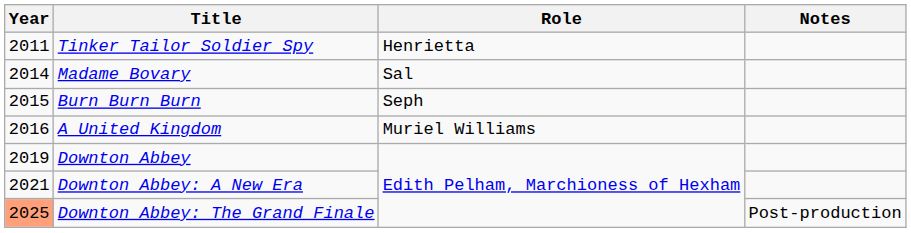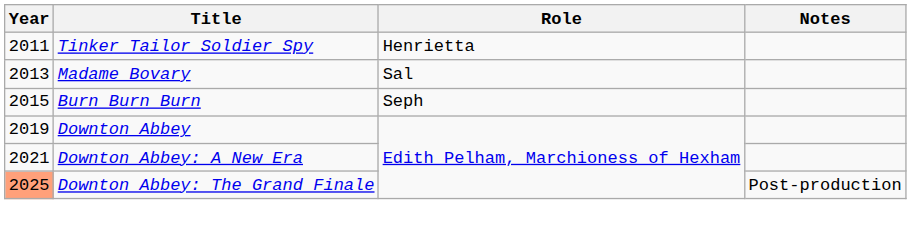 <table class="wikitable">
 <tr>
 <th>Year</th>
 <th>Title</th>
 <th>Role</th>
 <th>Notes</th>
 </tr>
 <tr>
 <td>2011</td>
 <td><em><a href='#'>Tinker Tailor Soldier Spy</a></em></td>
 <td>Henrietta</td>
 <td></td>
 </tr>
 <tr>
-<td>2014</td>
+<td>2013</td>
 <td><em><a href='#'>Madame Bovary</a></em></td>
 <td>Sal</td>
 <td></td>
 </tr>
 <tr>
 <td>2015</td>
 <td><em><a href='#'>Burn Burn Burn</a></em></td>
 <td>Seph</td>
-<td></td>
-</tr>
-<tr>
-<td>2016</td>
-<td><em><a href='#'>A United Kingdom</a></em></td>
-<td>Muriel Williams</td>
 <td></td>
 </tr>
 <tr>
 <td>2019</td>
 <td><em><a href='#'>Downton Abbey</a></em></td>
 <td rowspan="3"><a href='#'>Edith Pelham, Marchioness of Hexham</a></td>
 <td></td>
 </tr>
 <tr>
 <td>2021</td>
 <td><em><a href='#'>Downton Abbey: A New Era</a></em></td>
 <td></td>
 </tr>
 <tr>
 <td style="background: lightsalmon;">2025</td>
 <td><em><a href='#'>Downton Abbey: The Grand Finale</a></em></td>
 <td>Post-production</td>
 </tr>
 </table>
